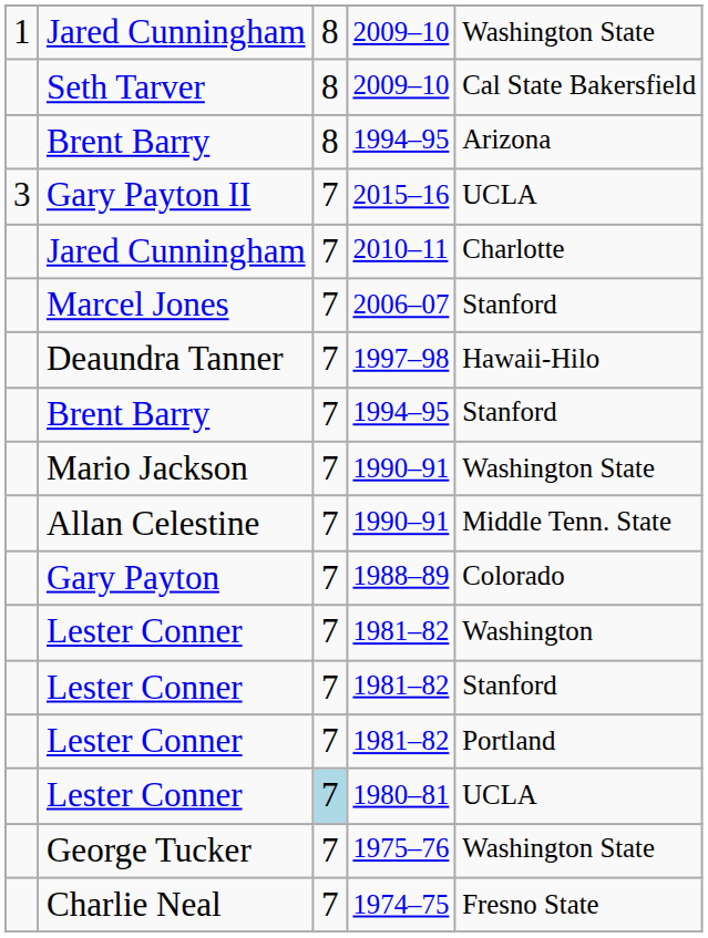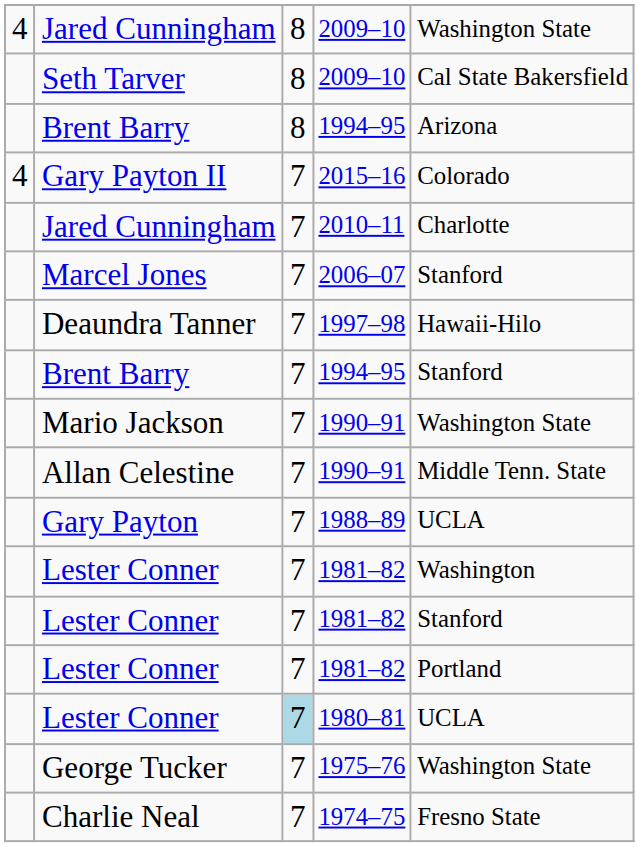 <table class="wikitable">
 <tr>
 </tr>
 <tr>
-<td>1</td>
+<td>4</td>
 <td><a href='#'>Jared Cunningham</a></td>
 <td>8</td>
 <td style="font-size:80%;"><a href='#'>2009–10</a></td>
 <td style="font-size:80%;">Washington State</td>
 </tr>
 <tr>
 <td></td>
 <td><a href='#'>Seth Tarver</a></td>
 <td>8</td>
 <td style="font-size:80%;"><a href='#'>2009–10</a></td>
 <td style="font-size:80%;">Cal State Bakersfield</td>
 </tr>
 <tr>
 <td></td>
 <td><a href='#'>Brent Barry</a></td>
 <td>8</td>
 <td style="font-size:80%;"><a href='#'>1994–95</a></td>
 <td style="font-size:80%;">Arizona</td>
 </tr>
 <tr>
-<td>3</td>
+<td>4</td>
 <td><a href='#'>Gary Payton II</a></td>
 <td>7</td>
 <td style="font-size:80%;"><a href='#'>2015–16</a></td>
-<td style="font-size:80%;">UCLA</td>
+<td style="font-size:80%;">Colorado</td>
 </tr>
 <tr>
 <td></td>
 <td><a href='#'>Jared Cunningham</a></td>
 <td>7</td>
 <td style="font-size:80%;"><a href='#'>2010–11</a></td>
 <td style="font-size:80%;">Charlotte</td>
 </tr>
 <tr>
 <td></td>
 <td><a href='#'>Marcel Jones</a></td>
 <td>7</td>
 <td style="font-size:80%;"><a href='#'>2006–07</a></td>
 <td style="font-size:80%;">Stanford</td>
 </tr>
 <tr>
 <td></td>
 <td>Deaundra Tanner</td>
 <td>7</td>
 <td style="font-size:80%;"><a href='#'>1997–98</a></td>
 <td style="font-size:80%;">Hawaii-Hilo</td>
 </tr>
 <tr>
 <td></td>
 <td><a href='#'>Brent Barry</a></td>
 <td>7</td>
 <td style="font-size:80%;"><a href='#'>1994–95</a></td>
 <td style="font-size:80%;">Stanford</td>
 </tr>
 <tr>
 <td></td>
 <td>Mario Jackson</td>
 <td>7</td>
 <td style="font-size:80%;"><a href='#'>1990–91</a></td>
 <td style="font-size:80%;">Washington State</td>
 </tr>
 <tr>
 <td></td>
 <td>Allan Celestine</td>
 <td>7</td>
 <td style="font-size:80%;"><a href='#'>1990–91</a></td>
 <td style="font-size:80%;">Middle Tenn. State</td>
 </tr>
 <tr>
 <td></td>
 <td><a href='#'>Gary Payton</a></td>
 <td>7</td>
 <td style="font-size:80%;"><a href='#'>1988–89</a></td>
-<td style="font-size:80%;">Colorado</td>
+<td style="font-size:80%;">UCLA</td>
 </tr>
 <tr>
 <td></td>
 <td><a href='#'>Lester Conner</a></td>
 <td>7</td>
 <td style="font-size:80%;"><a href='#'>1981–82</a></td>
 <td style="font-size:80%;">Washington</td>
 </tr>
 <tr>
 <td></td>
 <td><a href='#'>Lester Conner</a></td>
 <td>7</td>
 <td style="font-size:80%;"><a href='#'>1981–82</a></td>
 <td style="font-size:80%;">Stanford</td>
 </tr>
 <tr>
 <td></td>
 <td><a href='#'>Lester Conner</a></td>
 <td>7</td>
 <td style="font-size:80%;"><a href='#'>1981–82</a></td>
 <td style="font-size:80%;">Portland</td>
 </tr>
 <tr>
 <td></td>
 <td><a href='#'>Lester Conner</a></td>
 <td style="background: lightblue;">7</td>
 <td style="font-size:80%;"><a href='#'>1980–81</a></td>
 <td style="font-size:80%;">UCLA</td>
 </tr>
 <tr>
 <td></td>
 <td>George Tucker</td>
 <td>7</td>
 <td style="font-size:80%;"><a href='#'>1975–76</a></td>
 <td style="font-size:80%;">Washington State</td>
 </tr>
 <tr>
 <td></td>
 <td>Charlie Neal</td>
 <td>7</td>
 <td style="font-size:80%;"><a href='#'>1974–75</a></td>
 <td style="font-size:80%;">Fresno State</td>
 </tr>
 </table>
